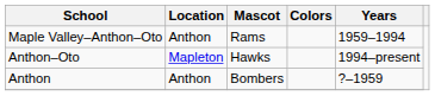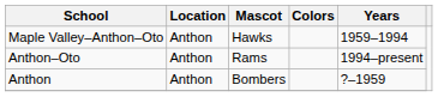 <table class="wikitable">
 <tr>
 <th>School</th>
 <th>Location</th>
 <th>Mascot</th>
 <th>Colors</th>
 <th>Years</th>
 <th></th>
 </tr>
 <tr>
 <td>Maple Valley–Anthon–Oto</td>
 <td>Anthon</td>
-<td>Rams</td>
+<td>Hawks</td>
 <td> </td>
 <td>1959–1994</td>
 </tr>
 <tr>
 <td>Anthon–Oto</td>
-<td><a href='#'>Mapleton</a></td>
-<td>Hawks</td>
+<td>Anthon</td>
+<td>Rams</td>
 <td> </td>
 <td>1994–present</td>
 </tr>
 <tr>
 <td>Anthon</td>
 <td>Anthon</td>
 <td>Bombers</td>
 <td> </td>
 <td>?–1959</td>
 </tr>
 <tr>
 </tr>
 </table>
